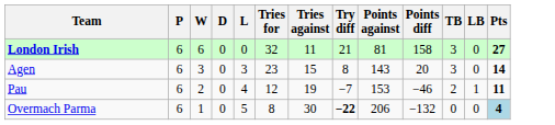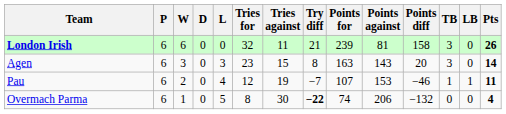 <table class="wikitable" style="text-align: center;">
 <tr>
 <th width="200">Team</th>
 <th width="20">P</th>
 <th width="20">W</th>
 <th width="20">D</th>
 <th width="20">L</th>
 <th width="20">Tries for</th>
 <th width="20">Tries against</th>
 <th width="20">Try diff</th>
+<th width="20">Points for</th>
 <th width="20">Points against</th>
 <th width="25">Points diff</th>
 <th width="20">TB</th>
 <th width="20">LB</th>
 <th width="20">Pts</th>
 </tr>
 <tr bgcolor="#ccffcc">
 <td align="left"> <strong><a href='#'>London Irish</a></strong></td>
 <td>6</td>
 <td>6</td>
 <td>0</td>
 <td>0</td>
 <td>32</td>
 <td>11</td>
 <td>21</td>
+<td>239</td>
 <td>81</td>
 <td>158</td>
 <td>3</td>
 <td>0</td>
-<td><strong>27</strong></td>
+<td><strong>26</strong></td>
 </tr>
 <tr>
 <td align="left"> <a href='#'>Agen</a></td>
 <td>6</td>
 <td>3</td>
 <td>0</td>
 <td>3</td>
 <td>23</td>
 <td>15</td>
 <td>8</td>
+<td>163</td>
 <td>143</td>
 <td>20</td>
 <td>3</td>
 <td>0</td>
 <td><strong>14</strong></td>
 </tr>
 <tr>
 <td align="left"> <a href='#'>Pau</a></td>
 <td>6</td>
 <td>2</td>
 <td>0</td>
 <td>4</td>
 <td>12</td>
 <td>19</td>
 <td>−7</td>
+<td>107</td>
 <td>153</td>
 <td>−46</td>
-<td>2</td>
+<td>1</td>
 <td>1</td>
 <td><strong>11</strong></td>
 </tr>
 <tr>
 <td align="left"> <a href='#'>Overmach Parma</a></td>
 <td>6</td>
 <td>1</td>
 <td>0</td>
 <td>5</td>
 <td>8</td>
 <td>30</td>
 <td><strong>−22</strong></td>
+<td>74</td>
 <td>206</td>
 <td>−132</td>
 <td>0</td>
 <td>0</td>
-<td style="background: lightblue;"><strong>4</strong></td>
+<td><strong>4</strong></td>
 </tr>
 </table>
